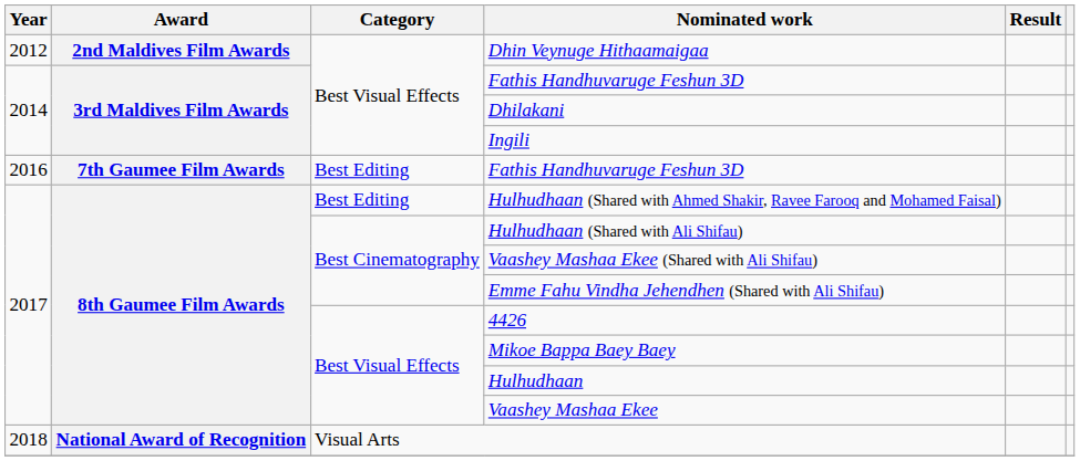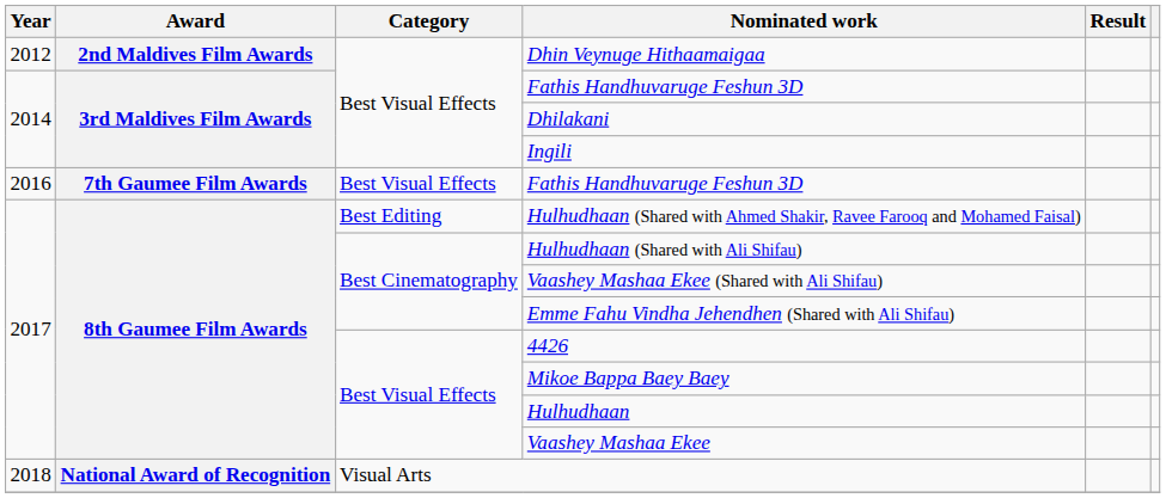 <table class="wikitable plainrowheaders sortable">
 <tr>
 <th scope="col">Year</th>
 <th scope="col">Award</th>
 <th scope="col">Category</th>
 <th scope="col">Nominated work</th>
 <th scope="col">Result</th>
 <th scope="col" class="unsortable"></th>
 </tr>
 <tr>
 <td>2012</td>
 <th scope="row"><a href='#'>2nd Maldives Film Awards</a></th>
 <td rowspan="4">Best Visual Effects</td>
 <td><em><a href='#'>Dhin Veynuge Hithaamaigaa</a></em></td>
 <td></td>
 <td style="text-align:center;"></td>
 </tr>
 <tr>
 <td rowspan="3">2014</td>
 <th scope="row" rowspan="3"><a href='#'>3rd Maldives Film Awards</a></th>
 <td><em><a href='#'>Fathis Handhuvaruge Feshun 3D</a></em></td>
 <td></td>
 <td style="text-align:center;"></td>
 </tr>
 <tr>
 <td><em><a href='#'>Dhilakani</a></em></td>
 <td></td>
 <td style="text-align:center;"></td>
 </tr>
 <tr>
 <td><em><a href='#'>Ingili</a></em></td>
 <td></td>
 <td style="text-align:center;"></td>
 </tr>
 <tr>
 <td>2016</td>
 <th scope="row"><a href='#'>7th Gaumee Film Awards</a></th>
-<td><a href='#'>Best Editing</a></td>
+<td><a href='#'>Best Visual Effects</a></td>
 <td><em><a href='#'>Fathis Handhuvaruge Feshun 3D</a></em></td>
 <td></td>
 <td style="text-align:center;"></td>
 </tr>
 <tr>
 <td rowspan="8">2017</td>
 <th scope="row" rowspan="8"><a href='#'>8th Gaumee Film Awards</a></th>
 <td><a href='#'>Best Editing</a></td>
 <td><em><a href='#'>Hulhudhaan</a></em> <small>(Shared with <a href='#'>Ahmed Shakir</a>, <a href='#'>Ravee Farooq</a> and <a href='#'>Mohamed Faisal</a>)</small></td>
 <td></td>
 <td style="text-align:center;"></td>
 </tr>
 <tr>
 <td rowspan="3"><a href='#'>Best Cinematography</a></td>
 <td><em><a href='#'>Hulhudhaan</a></em> <small>(Shared with <a href='#'>Ali Shifau</a>)</small></td>
 <td></td>
 <td style="text-align:center;"></td>
 </tr>
 <tr>
 <td><em><a href='#'>Vaashey Mashaa Ekee</a></em> <small>(Shared with <a href='#'>Ali Shifau</a>)</small></td>
 <td></td>
 <td style="text-align:center;"></td>
 </tr>
 <tr>
 <td><em><a href='#'>Emme Fahu Vindha Jehendhen</a></em> <small>(Shared with <a href='#'>Ali Shifau</a>)</small></td>
 <td></td>
 <td style="text-align:center;"></td>
 </tr>
 <tr>
 <td rowspan="4"><a href='#'>Best Visual Effects</a></td>
 <td><em><a href='#'>4426</a></em></td>
 <td></td>
 <td style="text-align:center;"></td>
 </tr>
 <tr>
 <td><em><a href='#'>Mikoe Bappa Baey Baey</a></em></td>
 <td></td>
 <td style="text-align:center;"></td>
 </tr>
 <tr>
 <td><em><a href='#'>Hulhudhaan</a></em></td>
 <td></td>
 <td style="text-align:center;"></td>
 </tr>
 <tr>
 <td><em><a href='#'>Vaashey Mashaa Ekee</a></em></td>
 <td></td>
 <td style="text-align:center;"></td>
 </tr>
 <tr>
 <td>2018</td>
 <th scope="row"><a href='#'>National Award of Recognition</a></th>
 <td colspan="2">Visual Arts</td>
 <td></td>
 <td style="text-align:center;"></td>
 </tr>
 <tr>
 </tr>
 </table>
